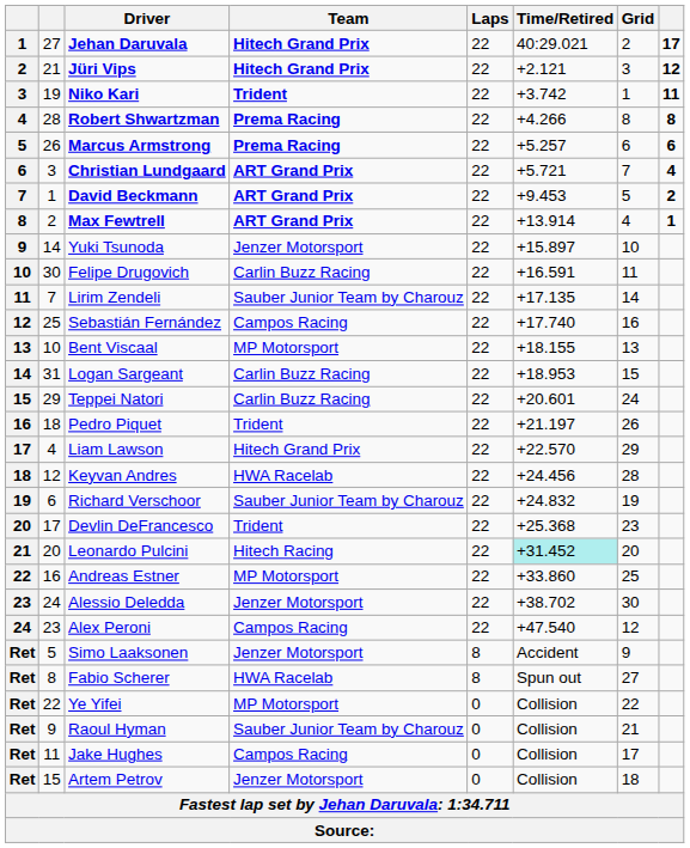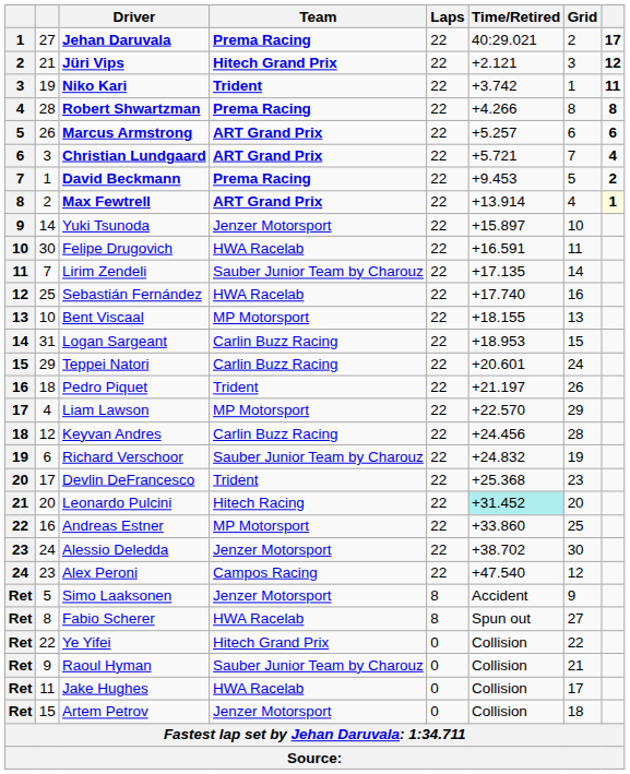 <table class="wikitable" style="font-size:85%">
 <tr>
 <th></th>
 <th></th>
 <th>Driver</th>
 <th>Team</th>
 <th>Laps</th>
 <th>Time/Retired</th>
 <th>Grid</th>
 <th></th>
 </tr>
 <tr>
 <th>1</th>
 <td align="center">27</td>
 <td> <strong><a href='#'>Jehan Daruvala</a></strong></td>
-<td><strong><a href='#'>Hitech Grand Prix</a></strong></td>
+<td><strong><a href='#'>Prema Racing</a></strong></td>
 <td>22</td>
 <td>40:29.021</td>
 <td>2</td>
 <td align="center"><strong>17 </strong></td>
 </tr>
 <tr>
 <th>2</th>
 <td align="center">21</td>
 <td> <strong><a href='#'>Jüri Vips</a></strong></td>
 <td><strong><a href='#'>Hitech Grand Prix</a></strong></td>
 <td>22</td>
 <td>+2.121</td>
 <td>3</td>
 <td align="center"><strong>12</strong></td>
 </tr>
 <tr>
 <th>3</th>
 <td align="center">19</td>
 <td> <strong><a href='#'>Niko Kari</a></strong></td>
 <td><strong><a href='#'>Trident</a></strong></td>
 <td>22</td>
 <td>+3.742</td>
 <td>1</td>
 <td align="center"><strong>11</strong></td>
 </tr>
 <tr>
 <th>4</th>
 <td align="center">28</td>
 <td> <strong><a href='#'>Robert Shwartzman</a></strong></td>
 <td><strong><a href='#'>Prema Racing</a></strong></td>
 <td>22</td>
 <td>+4.266</td>
 <td>8</td>
 <td align="center"><strong>8</strong></td>
 </tr>
 <tr>
 <th>5</th>
 <td align="center">26</td>
 <td> <strong><a href='#'>Marcus Armstrong</a></strong></td>
-<td><strong><a href='#'>Prema Racing</a></strong></td>
+<td><strong><a href='#'>ART Grand Prix</a></strong></td>
 <td>22</td>
 <td>+5.257</td>
 <td>6</td>
 <td align="center"><strong>6</strong></td>
 </tr>
 <tr>
 <th>6</th>
 <td align="center">3</td>
 <td> <strong><a href='#'>Christian Lundgaard</a></strong></td>
 <td><strong><a href='#'>ART Grand Prix</a></strong></td>
 <td>22</td>
 <td>+5.721</td>
 <td>7</td>
 <td align="center"><strong>4</strong></td>
 </tr>
 <tr>
 <th>7</th>
 <td align="center">1</td>
 <td> <strong><a href='#'>David Beckmann</a></strong></td>
-<td><strong><a href='#'>ART Grand Prix</a></strong></td>
+<td><strong><a href='#'>Prema Racing</a></strong></td>
 <td>22</td>
 <td>+9.453</td>
 <td>5</td>
 <td align="center"><strong>2</strong></td>
 </tr>
 <tr>
 <th>8</th>
 <td align="center">2</td>
 <td> <strong><a href='#'>Max Fewtrell</a></strong></td>
 <td><strong><a href='#'>ART Grand Prix</a></strong></td>
 <td>22</td>
 <td>+13.914</td>
 <td>4</td>
-<td align="center"><strong>1</strong></td>
+<td align="center" style="background: lightyellow;"><strong>1</strong></td>
 </tr>
 <tr>
 <th>9</th>
 <td align="center">14</td>
 <td> <a href='#'>Yuki Tsunoda</a></td>
 <td><a href='#'>Jenzer Motorsport</a></td>
 <td>22</td>
 <td>+15.897</td>
 <td>10</td>
 <td></td>
 </tr>
 <tr>
 <th>10</th>
 <td align="center">30</td>
 <td> <a href='#'>Felipe Drugovich</a></td>
-<td><a href='#'>Carlin Buzz Racing</a></td>
+<td><a href='#'>HWA Racelab</a></td>
 <td>22</td>
 <td>+16.591</td>
 <td>11</td>
 <td></td>
 </tr>
 <tr>
 <th>11</th>
 <td align="center">7</td>
 <td> <a href='#'>Lirim Zendeli</a></td>
 <td><a href='#'>Sauber Junior Team by Charouz</a></td>
 <td>22</td>
 <td>+17.135</td>
 <td>14</td>
 <td></td>
 </tr>
 <tr>
 <th>12</th>
 <td align="center">25</td>
 <td> <a href='#'>Sebastián Fernández</a></td>
-<td><a href='#'>Campos Racing</a></td>
+<td><a href='#'>HWA Racelab</a></td>
 <td>22</td>
 <td>+17.740</td>
 <td>16</td>
 <td></td>
 </tr>
 <tr>
 <th>13</th>
 <td align="center">10</td>
 <td> <a href='#'>Bent Viscaal</a></td>
 <td><a href='#'>MP Motorsport</a></td>
 <td>22</td>
 <td>+18.155</td>
 <td>13</td>
 <td></td>
 </tr>
 <tr>
 <th>14</th>
 <td align="center">31</td>
 <td> <a href='#'>Logan Sargeant</a></td>
 <td><a href='#'>Carlin Buzz Racing</a></td>
 <td>22</td>
 <td>+18.953</td>
 <td>15</td>
 <td></td>
 </tr>
 <tr>
 <th>15</th>
 <td align="center">29</td>
 <td> <a href='#'>Teppei Natori</a></td>
 <td><a href='#'>Carlin Buzz Racing</a></td>
 <td>22</td>
 <td>+20.601</td>
 <td>24</td>
 <td></td>
 </tr>
 <tr>
 <th>16</th>
 <td align="center">18</td>
 <td> <a href='#'>Pedro Piquet</a></td>
 <td><a href='#'>Trident</a></td>
 <td>22</td>
 <td>+21.197</td>
 <td>26</td>
 <td></td>
 </tr>
 <tr>
 <th>17</th>
 <td align="center">4</td>
 <td> <a href='#'>Liam Lawson</a></td>
-<td><a href='#'>Hitech Grand Prix</a></td>
+<td><a href='#'>MP Motorsport</a></td>
 <td>22</td>
 <td>+22.570</td>
 <td>29</td>
 <td></td>
 </tr>
 <tr>
 <th>18</th>
 <td align="center">12</td>
 <td> <a href='#'>Keyvan Andres</a></td>
-<td><a href='#'>HWA Racelab</a></td>
+<td><a href='#'>Carlin Buzz Racing</a></td>
 <td>22</td>
 <td>+24.456</td>
 <td>28</td>
 <td></td>
 </tr>
 <tr>
 <th>19</th>
 <td align="center">6</td>
 <td> <a href='#'>Richard Verschoor</a></td>
 <td><a href='#'>Sauber Junior Team by Charouz</a></td>
 <td>22</td>
 <td>+24.832</td>
 <td>19</td>
 <td></td>
 </tr>
 <tr>
 <th>20</th>
 <td align="center">17</td>
 <td> <a href='#'>Devlin DeFrancesco</a></td>
 <td><a href='#'>Trident</a></td>
 <td>22</td>
 <td>+25.368</td>
 <td>23</td>
 <td></td>
 </tr>
 <tr>
 <th>21</th>
 <td align="center">20</td>
 <td> <a href='#'>Leonardo Pulcini</a></td>
 <td><a href='#'>Hitech Racing</a></td>
 <td>22</td>
 <td style="background: paleturquoise;">+31.452</td>
 <td>20</td>
 <td></td>
 </tr>
 <tr>
 <th>22</th>
 <td align="center">16</td>
 <td> <a href='#'>Andreas Estner</a></td>
 <td><a href='#'>MP Motorsport</a></td>
 <td>22</td>
 <td>+33.860</td>
 <td>25</td>
 <td></td>
 </tr>
 <tr>
 <th>23</th>
 <td align="center">24</td>
 <td> <a href='#'>Alessio Deledda</a></td>
 <td><a href='#'>Jenzer Motorsport</a></td>
 <td>22</td>
 <td>+38.702</td>
 <td>30</td>
 <td></td>
 </tr>
 <tr>
 <th>24</th>
 <td align="center">23</td>
 <td> <a href='#'>Alex Peroni</a></td>
 <td><a href='#'>Campos Racing</a></td>
 <td>22</td>
 <td>+47.540</td>
 <td>12</td>
 <td></td>
 </tr>
 <tr>
 <th>Ret</th>
 <td align="center">5</td>
 <td> <a href='#'>Simo Laaksonen</a></td>
 <td><a href='#'>Jenzer Motorsport</a></td>
 <td>8</td>
 <td>Accident</td>
 <td>9</td>
 <td></td>
 </tr>
 <tr>
 <th>Ret</th>
 <td align="center">8</td>
 <td> <a href='#'>Fabio Scherer</a></td>
 <td><a href='#'>HWA Racelab</a></td>
 <td>8</td>
 <td>Spun out</td>
 <td>27</td>
 <td></td>
 </tr>
 <tr>
 <th>Ret</th>
 <td align="center">22</td>
 <td> <a href='#'>Ye Yifei</a></td>
-<td><a href='#'>MP Motorsport</a></td>
+<td><a href='#'>Hitech Grand Prix</a></td>
 <td>0</td>
 <td>Collision</td>
 <td>22</td>
 <td></td>
 </tr>
 <tr>
 <th>Ret</th>
 <td align="center">9</td>
 <td> <a href='#'>Raoul Hyman</a></td>
 <td><a href='#'>Sauber Junior Team by Charouz</a></td>
 <td>0</td>
 <td>Collision</td>
 <td>21</td>
 <td></td>
 </tr>
 <tr>
 <th>Ret</th>
 <td align="center">11</td>
 <td> <a href='#'>Jake Hughes</a></td>
-<td><a href='#'>Campos Racing</a></td>
+<td><a href='#'>HWA Racelab</a></td>
 <td>0</td>
 <td>Collision</td>
 <td>17</td>
 <td></td>
 </tr>
 <tr>
 <th>Ret</th>
 <td align="center">15</td>
 <td> <a href='#'>Artem Petrov</a></td>
 <td><a href='#'>Jenzer Motorsport</a></td>
 <td>0</td>
 <td>Collision</td>
 <td>18</td>
 <td></td>
 </tr>
 <tr>
 <th align=center colspan=8><em>Fastest lap set by  <a href='#'>Jehan Daruvala</a>: 1:34.711</em></th>
 </tr>
 <tr>
 <th colspan=8>Source:</th>
 </tr>
 </table>
